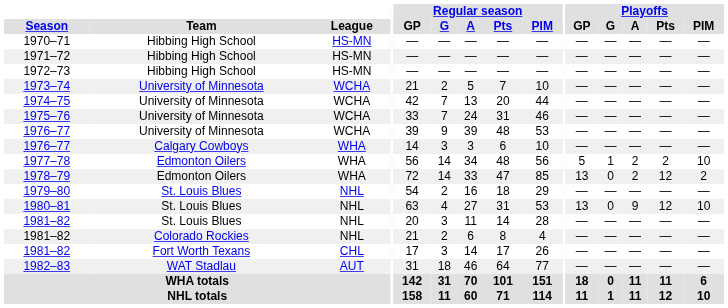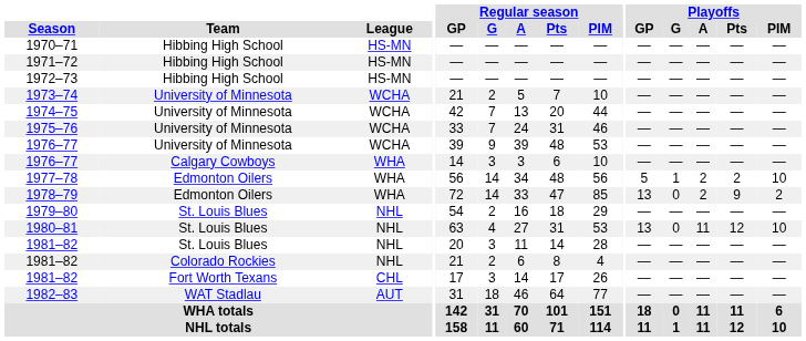 <table border="0" cellpadding="1" cellspacing="0" style="text-align:center; width:60em">
 <tr bgcolor="#e0e0e0">
 <th colspan="3" bgcolor="#ffffff"></th>
 <th rowspan="100" bgcolor="#ffffff"></th>
 <th colspan="5"><a href='#'>Regular season</a></th>
 <th rowspan="100" bgcolor="#ffffff"></th>
 <th colspan="5"><a href='#'>Playoffs</a></th>
 </tr>
 <tr bgcolor="#e0e0e0">
 <th><a href='#'>Season</a></th>
 <th>Team</th>
 <th>League</th>
 <th>GP</th>
 <th><a href='#'>G</a></th>
 <th><a href='#'>A</a></th>
 <th><a href='#'>Pts</a></th>
 <th><a href='#'>PIM</a></th>
 <th>GP</th>
 <th>G</th>
 <th>A</th>
 <th>Pts</th>
 <th>PIM</th>
 </tr>
 <tr>
 <td>1970–71</td>
 <td>Hibbing High School</td>
 <td><a href='#'>HS-MN</a></td>
 <td>—</td>
 <td>—</td>
 <td>—</td>
 <td>—</td>
 <td>—</td>
 <td>—</td>
 <td>—</td>
 <td>—</td>
 <td>—</td>
 <td>—</td>
 </tr>
 <tr bgcolor="#f0f0f0">
 <td>1971–72</td>
 <td>Hibbing High School</td>
 <td>HS-MN</td>
 <td>—</td>
 <td>—</td>
 <td>—</td>
 <td>—</td>
 <td>—</td>
 <td>—</td>
 <td>—</td>
 <td>—</td>
 <td>—</td>
 <td>—</td>
 </tr>
 <tr>
 <td>1972–73</td>
 <td>Hibbing High School</td>
 <td>HS-MN</td>
 <td>—</td>
 <td>—</td>
 <td>—</td>
 <td>—</td>
 <td>—</td>
 <td>—</td>
 <td>—</td>
 <td>—</td>
 <td>—</td>
 <td>—</td>
 </tr>
 <tr bgcolor="#f0f0f0">
 <td><a href='#'>1973–74</a></td>
 <td><a href='#'>University of Minnesota</a></td>
 <td><a href='#'>WCHA</a></td>
 <td>21</td>
 <td>2</td>
 <td>5</td>
 <td>7</td>
 <td>10</td>
 <td>—</td>
 <td>—</td>
 <td>—</td>
 <td>—</td>
 <td>—</td>
 </tr>
 <tr>
 <td><a href='#'>1974–75</a></td>
 <td>University of Minnesota</td>
 <td>WCHA</td>
 <td>42</td>
 <td>7</td>
 <td>13</td>
 <td>20</td>
 <td>44</td>
 <td>—</td>
 <td>—</td>
 <td>—</td>
 <td>—</td>
 <td>—</td>
 </tr>
 <tr bgcolor="#f0f0f0">
 <td><a href='#'>1975–76</a></td>
 <td>University of Minnesota</td>
 <td>WCHA</td>
 <td>33</td>
 <td>7</td>
 <td>24</td>
 <td>31</td>
 <td>46</td>
 <td>—</td>
 <td>—</td>
 <td>—</td>
 <td>—</td>
 <td>—</td>
 </tr>
 <tr>
 <td><a href='#'>1976–77</a></td>
 <td>University of Minnesota</td>
 <td>WCHA</td>
 <td>39</td>
 <td>9</td>
 <td>39</td>
 <td>48</td>
 <td>53</td>
 <td>—</td>
 <td>—</td>
 <td>—</td>
 <td>—</td>
 <td>—</td>
 </tr>
 <tr bgcolor="#f0f0f0">
 <td><a href='#'>1976–77</a></td>
 <td><a href='#'>Calgary Cowboys</a></td>
 <td><a href='#'>WHA</a></td>
 <td>14</td>
 <td>3</td>
 <td>3</td>
 <td>6</td>
 <td>10</td>
 <td>—</td>
 <td>—</td>
 <td>—</td>
 <td>—</td>
 <td>—</td>
 </tr>
 <tr>
 <td><a href='#'>1977–78</a></td>
 <td><a href='#'>Edmonton Oilers</a></td>
 <td>WHA</td>
 <td>56</td>
 <td>14</td>
 <td>34</td>
 <td>48</td>
 <td>56</td>
 <td>5</td>
 <td>1</td>
 <td>2</td>
 <td>2</td>
 <td>10</td>
 </tr>
 <tr bgcolor="#f0f0f0">
 <td><a href='#'>1978–79</a></td>
 <td>Edmonton Oilers</td>
 <td>WHA</td>
 <td>72</td>
 <td>14</td>
 <td>33</td>
 <td>47</td>
 <td>85</td>
 <td>13</td>
 <td>0</td>
 <td>2</td>
-<td>12</td>
+<td>9</td>
 <td>2</td>
 </tr>
 <tr>
 <td><a href='#'>1979–80</a></td>
 <td><a href='#'>St. Louis Blues</a></td>
 <td><a href='#'>NHL</a></td>
 <td>54</td>
 <td>2</td>
 <td>16</td>
 <td>18</td>
 <td>29</td>
 <td>—</td>
 <td>—</td>
 <td>—</td>
 <td>—</td>
 <td>—</td>
 </tr>
 <tr bgcolor="#f0f0f0">
 <td><a href='#'>1980–81</a></td>
 <td>St. Louis Blues</td>
 <td>NHL</td>
 <td>63</td>
 <td>4</td>
 <td>27</td>
 <td>31</td>
 <td>53</td>
 <td>13</td>
 <td>0</td>
-<td>9</td>
+<td>11</td>
 <td>12</td>
 <td>10</td>
 </tr>
 <tr>
 <td><a href='#'>1981–82</a></td>
 <td>St. Louis Blues</td>
 <td>NHL</td>
 <td>20</td>
 <td>3</td>
 <td>11</td>
 <td>14</td>
 <td>28</td>
 <td>—</td>
 <td>—</td>
 <td>—</td>
 <td>—</td>
 <td>—</td>
 </tr>
 <tr bgcolor="#f0f0f0">
 <td>1981–82</td>
 <td><a href='#'>Colorado Rockies</a></td>
 <td>NHL</td>
 <td>21</td>
 <td>2</td>
 <td>6</td>
 <td>8</td>
 <td>4</td>
 <td>—</td>
 <td>—</td>
 <td>—</td>
 <td>—</td>
 <td>—</td>
 </tr>
 <tr>
 <td><a href='#'>1981–82</a></td>
 <td><a href='#'>Fort Worth Texans</a></td>
 <td><a href='#'>CHL</a></td>
 <td>17</td>
 <td>3</td>
 <td>14</td>
 <td>17</td>
 <td>26</td>
 <td>—</td>
 <td>—</td>
 <td>—</td>
 <td>—</td>
 <td>—</td>
 </tr>
 <tr bgcolor="#f0f0f0">
 <td><a href='#'>1982–83</a></td>
 <td><a href='#'>WAT Stadlau</a></td>
 <td><a href='#'>AUT</a></td>
 <td>31</td>
 <td>18</td>
 <td>46</td>
 <td>64</td>
 <td>77</td>
 <td>—</td>
 <td>—</td>
 <td>—</td>
 <td>—</td>
 <td>—</td>
 </tr>
 <tr style="background:#e0e0e0;">
 <th colspan="3">WHA totals</th>
 <th>142</th>
 <th>31</th>
 <th>70</th>
 <th>101</th>
 <th>151</th>
 <th>18</th>
 <th>0</th>
 <th>11</th>
 <th>11</th>
 <th>6</th>
 </tr>
 <tr style="background:#e0e0e0;">
 <th colspan="3">NHL totals</th>
 <th>158</th>
 <th>11</th>
 <th>60</th>
 <th>71</th>
 <th>114</th>
 <th>11</th>
 <th>1</th>
 <th>11</th>
 <th>12</th>
 <th>10</th>
 </tr>
 </table>
